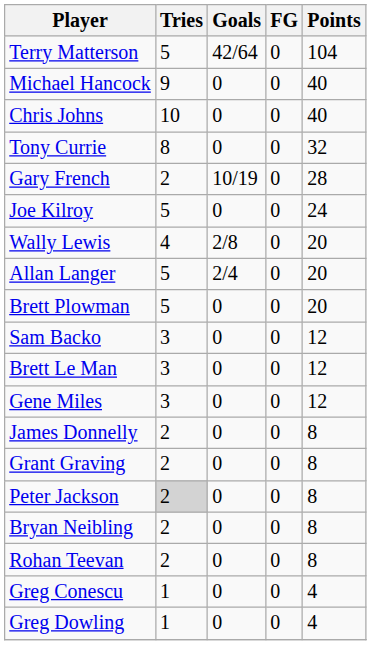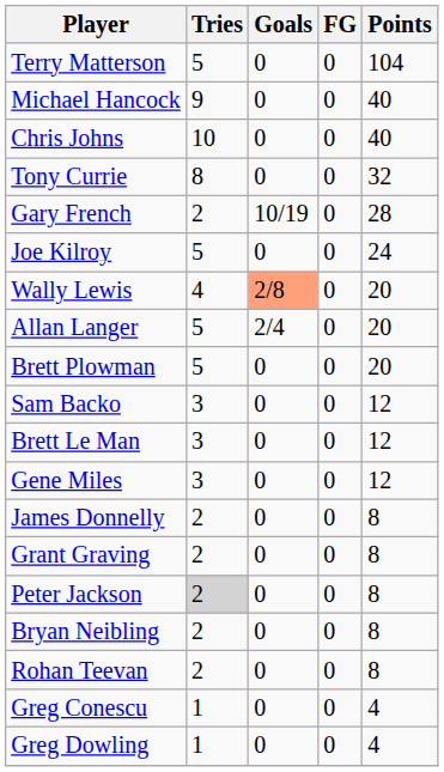 <table class="wikitable">
 <tr>
 <th>Player</th>
 <th>Tries</th>
 <th>Goals</th>
 <th>FG</th>
 <th>Points</th>
 </tr>
 <tr>
 <td><a href='#'>Terry Matterson</a></td>
 <td>5</td>
-<td>42/64</td>
+<td>0</td>
 <td>0</td>
 <td>104</td>
 </tr>
 <tr>
 <td><a href='#'>Michael Hancock</a></td>
 <td>9</td>
 <td>0</td>
 <td>0</td>
 <td>40</td>
 </tr>
 <tr>
 <td><a href='#'>Chris Johns</a></td>
 <td>10</td>
 <td>0</td>
 <td>0</td>
 <td>40</td>
 </tr>
 <tr>
 <td><a href='#'>Tony Currie</a></td>
 <td>8</td>
 <td>0</td>
 <td>0</td>
 <td>32</td>
 </tr>
 <tr>
 <td><a href='#'>Gary French</a></td>
 <td>2</td>
 <td>10/19</td>
 <td>0</td>
 <td>28</td>
 </tr>
 <tr>
 <td><a href='#'>Joe Kilroy</a></td>
 <td>5</td>
 <td>0</td>
 <td>0</td>
 <td>24</td>
 </tr>
 <tr>
 <td><a href='#'>Wally Lewis</a></td>
 <td>4</td>
-<td>2/8</td>
+<td style="background: lightsalmon;">2/8</td>
 <td>0</td>
 <td>20</td>
 </tr>
 <tr>
 <td><a href='#'>Allan Langer</a></td>
 <td>5</td>
 <td>2/4</td>
 <td>0</td>
 <td>20</td>
 </tr>
 <tr>
 <td><a href='#'>Brett Plowman</a></td>
 <td>5</td>
 <td>0</td>
 <td>0</td>
 <td>20</td>
 </tr>
 <tr>
 <td><a href='#'>Sam Backo</a></td>
 <td>3</td>
 <td>0</td>
 <td>0</td>
 <td>12</td>
 </tr>
 <tr>
 <td><a href='#'>Brett Le Man</a></td>
 <td>3</td>
 <td>0</td>
 <td>0</td>
 <td>12</td>
 </tr>
 <tr>
 <td><a href='#'>Gene Miles</a></td>
 <td>3</td>
 <td>0</td>
 <td>0</td>
 <td>12</td>
 </tr>
 <tr>
 <td><a href='#'>James Donnelly</a></td>
 <td>2</td>
 <td>0</td>
 <td>0</td>
 <td>8</td>
 </tr>
 <tr>
 <td><a href='#'>Grant Graving</a></td>
 <td>2</td>
 <td>0</td>
 <td>0</td>
 <td>8</td>
 </tr>
 <tr>
 <td><a href='#'>Peter Jackson</a></td>
 <td style="background: lightgrey;">2</td>
 <td>0</td>
 <td>0</td>
 <td>8</td>
 </tr>
 <tr>
 <td><a href='#'>Bryan Neibling</a></td>
 <td>2</td>
 <td>0</td>
 <td>0</td>
 <td>8</td>
 </tr>
 <tr>
 <td><a href='#'>Rohan Teevan</a></td>
 <td>2</td>
 <td>0</td>
 <td>0</td>
 <td>8</td>
 </tr>
 <tr>
 <td><a href='#'>Greg Conescu</a></td>
 <td>1</td>
 <td>0</td>
 <td>0</td>
 <td>4</td>
 </tr>
 <tr>
 <td><a href='#'>Greg Dowling</a></td>
 <td>1</td>
 <td>0</td>
 <td>0</td>
 <td>4</td>
 </tr>
 <tr>
 </tr>
 </table>
